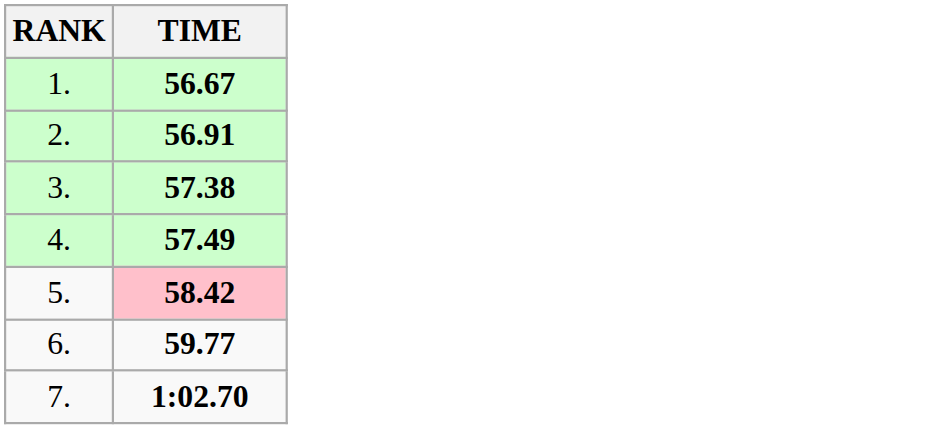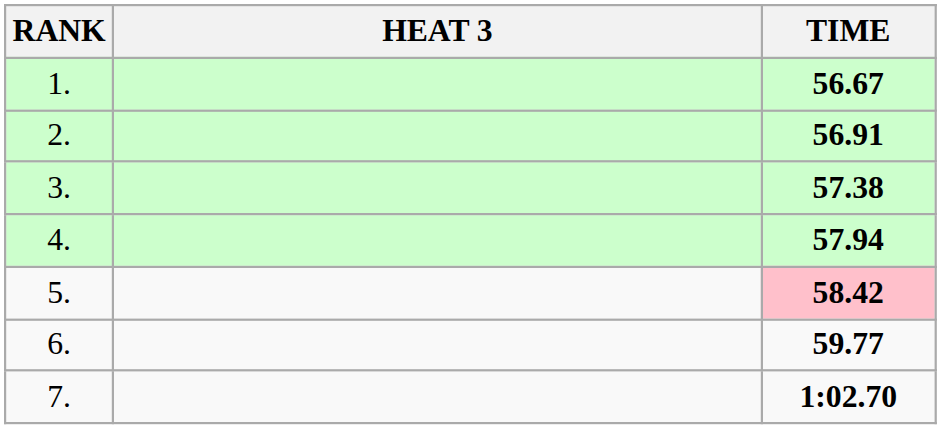 <table class="wikitable" style="border-collapse: collapse; font-size: 90%;">
 <tr>
 <th>RANK</th>
+<th style="width: 20em">HEAT 3</th>
 <th style="width: 5em">TIME</th>
 </tr>
 <tr style="background:#ccffcc;">
 <td align="center">1.</td>
+<td></td>
 <td align="center"><strong>56.67</strong></td>
 </tr>
 <tr style="background:#ccffcc;">
 <td align="center">2.</td>
+<td></td>
 <td align="center"><strong>56.91</strong></td>
 </tr>
 <tr style="background:#ccffcc;">
 <td align="center">3.</td>
+<td></td>
 <td align="center"><strong>57.38</strong></td>
 </tr>
 <tr style="background:#ccffcc;">
 <td align="center">4.</td>
-<td align="center"><strong>57.49</strong></td>
+<td></td>
+<td align="center"><strong>57.94</strong></td>
 </tr>
 <tr>
 <td align="center">5.</td>
+<td></td>
 <td align="center" style="background: pink;"><strong>58.42</strong></td>
 </tr>
 <tr>
 <td align="center">6.</td>
+<td></td>
 <td align="center"><strong>59.77</strong></td>
 </tr>
 <tr>
 <td align="center">7.</td>
+<td></td>
 <td align="center"><strong>1:02.70</strong></td>
 </tr>
 </table>
